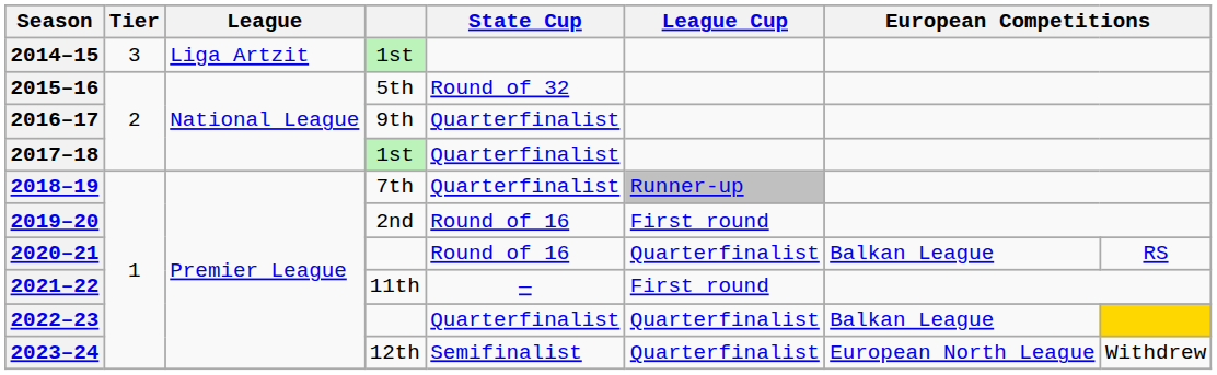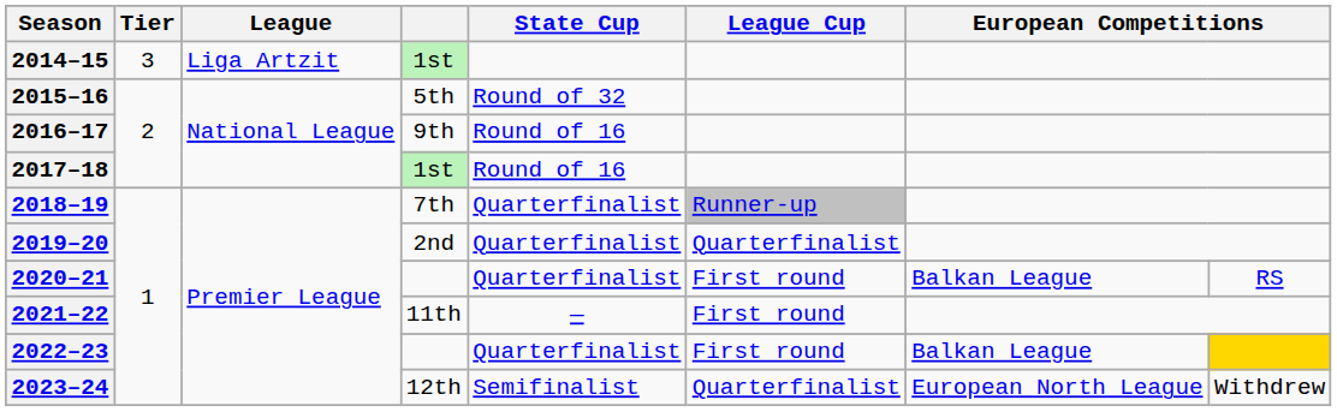 <table class="wikitable" style="font-size:85%">
 <tr bgcolor=>
 <th>Season</th>
 <th>Tier</th>
 <th>League</th>
 <th></th>
 <th><a href='#'>State Cup</a></th>
 <th><a href='#'>League Cup</a></th>
 <th colspan=2>European Competitions</th>
 </tr>
 <tr>
 <th>2014–15</th>
 <td align=center>3</td>
 <td><a href='#'>Liga Artzit</a></td>
 <td style="background:#BBF3BB" align=center>1st</td>
 <td></td>
 <td></td>
 <td colspan=2></td>
 </tr>
 <tr>
 <th>2015–16</th>
 <td rowspan=3 align=center>2</td>
 <td rowspan=3><a href='#'>National League</a></td>
 <td align=center>5th</td>
 <td><a href='#'>Round of 32</a></td>
 <td></td>
 <td colspan=2></td>
 </tr>
 <tr>
 <th>2016–17</th>
 <td align=center>9th</td>
-<td><a href='#'>Quarterfinalist</a></td>
+<td><a href='#'>Round of 16</a></td>
 <td></td>
 <td colspan=2></td>
 </tr>
 <tr>
 <th>2017–18</th>
 <td align=center bgcolor=#BBF3BB>1st</td>
-<td><a href='#'>Quarterfinalist</a></td>
+<td><a href='#'>Round of 16</a></td>
 <td></td>
 <td colspan=2></td>
 </tr>
 <tr>
 <th><a href='#'>2018–19</a></th>
 <td rowspan=6 align=center>1</td>
 <td rowspan=6><a href='#'>Premier League</a></td>
 <td align=center>7th</td>
 <td><a href='#'>Quarterfinalist</a></td>
 <td bgcolor=silver><a href='#'>Runner-up</a></td>
 <td colspan=2></td>
 </tr>
 <tr>
 <th><a href='#'>2019–20</a></th>
 <td align=center>2nd</td>
-<td><a href='#'>Round of 16</a></td>
-<td><a href='#'>First round</a></td>
+<td><a href='#'>Quarterfinalist</a></td>
+<td><a href='#'>Quarterfinalist</a></td>
 <td colspan=2></td>
 </tr>
 <tr>
 <th><a href='#'>2020–21</a></th>
 <td align=center></td>
-<td><a href='#'>Round of 16</a></td>
 <td><a href='#'>Quarterfinalist</a></td>
+<td><a href='#'>First round</a></td>
 <td><a href='#'>Balkan League</a></td>
 <td align=center><a href='#'>RS</a></td>
 </tr>
 <tr>
 <th><a href='#'>2021–22</a></th>
 <td align=center>11th</td>
 <td align=center><a href='#'>—</a></td>
 <td><a href='#'>First round</a></td>
 <td colspan=2></td>
 </tr>
 <tr>
 <th><a href='#'>2022–23</a></th>
 <td align=center></td>
 <td><a href='#'>Quarterfinalist</a></td>
-<td><a href='#'>Quarterfinalist</a></td>
+<td><a href='#'>First round</a></td>
 <td><a href='#'>Balkan League</a></td>
 <td align=center bgcolor=gold><a href='#'></a></td>
 </tr>
 <tr>
 <th><a href='#'>2023–24</a></th>
 <td align=center>12th</td>
 <td><a href='#'>Semifinalist</a></td>
 <td><a href='#'>Quarterfinalist</a></td>
 <td><a href='#'>European North League</a></td>
 <td align=center>Withdrew</td>
 </tr>
 </table>
